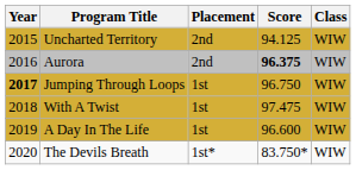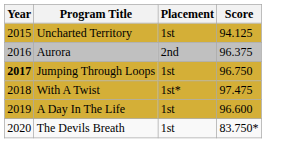 <table class="wikitable">
 <tr>
 <th>Year</th>
 <th>Program Title</th>
 <th>Placement</th>
 <th>Score</th>
-<th>Class</th>
 </tr>
 <tr bgcolor=#D4AF37>
 <td>2015</td>
 <td>Uncharted Territory</td>
-<td>2nd</td>
+<td>1st</td>
 <td>94.125</td>
-<td>WIW</td>
 </tr>
 <tr bgcolor=#C0C0C0>
 <td>2016</td>
 <td>Aurora</td>
 <td>2nd</td>
-<td><strong>96.375</strong></td>
-<td>WIW</td>
+<td>96.375</td>
 </tr>
 <tr bgcolor=#D4AF37>
 <td><strong>2017</strong></td>
 <td>Jumping Through Loops</td>
 <td>1st</td>
 <td>96.750</td>
-<td>WIW</td>
 </tr>
 <tr bgcolor=#D4AF37>
 <td>2018</td>
 <td>With A Twist</td>
-<td>1st</td>
+<td>1st*</td>
 <td>97.475</td>
-<td>WIW</td>
 </tr>
 <tr bgcolor=#D4AF37>
 <td>2019</td>
 <td>A Day In The Life</td>
 <td>1st</td>
 <td>96.600</td>
-<td>WIW</td>
 </tr>
 <tr>
 <td>2020</td>
 <td>The Devils Breath</td>
-<td>1st*</td>
+<td>1st</td>
 <td>83.750*</td>
-<td>WIW</td>
 </tr>
 </table>
